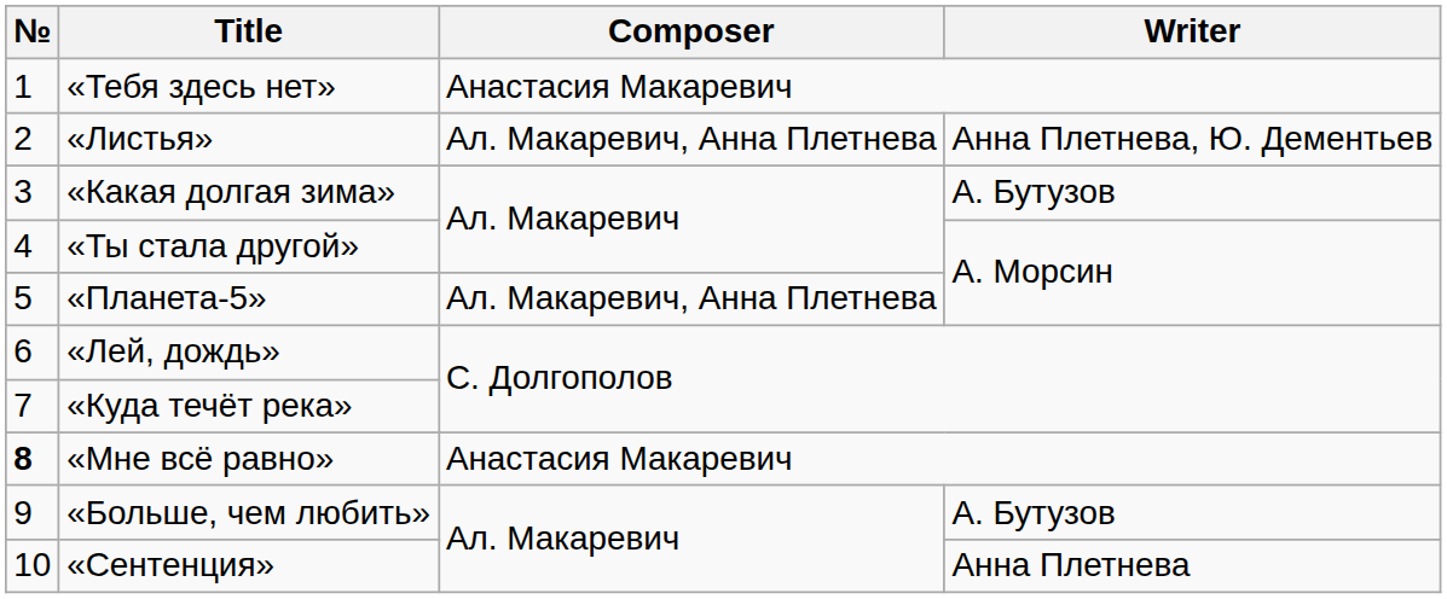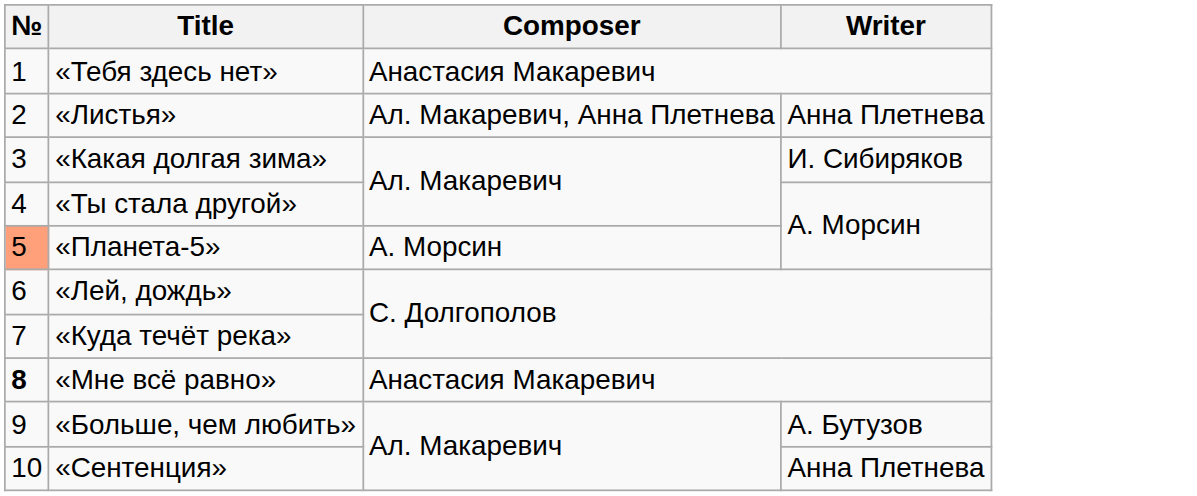 <table class="wikitable">
 <tr>
 <th>№</th>
 <th>Title</th>
 <th>Composer</th>
 <th>Writer</th>
 </tr>
 <tr>
 <td>1</td>
 <td>«Тебя здесь нет»</td>
 <td colspan="2">Анастасия Макаревич</td>
 </tr>
 <tr>
 <td>2</td>
 <td>«Листья»</td>
 <td>Ал. Макаревич, Анна Плетнева</td>
-<td>Анна Плетнева, Ю. Дементьев</td>
+<td>Анна Плетнева</td>
 </tr>
 <tr>
 <td>3</td>
 <td>«Какая долгая зима»</td>
 <td rowspan="2">Ал. Макаревич</td>
-<td>А. Бутузов</td>
+<td>И. Сибиряков</td>
 </tr>
 <tr>
 <td>4</td>
 <td>«Ты стала другой»</td>
 <td rowspan="2">А. Морсин</td>
 </tr>
 <tr>
-<td>5</td>
+<td style="background: lightsalmon;">5</td>
 <td>«Планета-5»</td>
-<td>Ал. Макаревич, Анна Плетнева</td>
+<td>А. Морсин</td>
 </tr>
 <tr>
 <td>6</td>
 <td>«Лей, дождь»</td>
 <td colspan=2; rowspan=2>С. Долгополов</td>
 </tr>
 <tr>
 <td>7</td>
 <td>«Куда течёт река»</td>
 </tr>
 <tr>
 <td><strong>8</strong></td>
 <td>«Мне всё равно»</td>
 <td colspan="2">Анастасия Макаревич</td>
 </tr>
 <tr>
 <td>9</td>
 <td>«Больше, чем любить»</td>
 <td rowspan="2">Ал. Макаревич</td>
 <td>А. Бутузов</td>
 </tr>
 <tr>
 <td>10</td>
 <td>«Сентенция»</td>
 <td>Анна Плетнева</td>
 </tr>
 </table>
